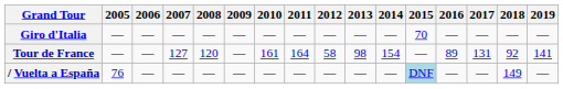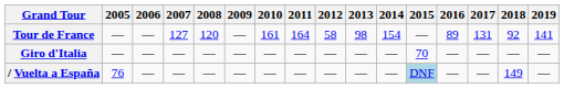 <table class="wikitable plainrowheaders">
 <tr>
 <th scope="col"><a href='#'>Grand Tour</a></th>
 <th scope="col">2005</th>
 <th scope="col">2006</th>
 <th scope="col">2007</th>
 <th scope="col">2008</th>
 <th scope="col">2009</th>
 <th scope="col">2010</th>
 <th scope="col">2011</th>
 <th scope="col">2012</th>
 <th scope="col">2013</th>
 <th scope="col">2014</th>
 <th scope="col">2015</th>
 <th scope="col">2016</th>
 <th scope="col">2017</th>
 <th scope="col">2018</th>
 <th scope="col">2019</th>
 </tr>
 <tr style="text-align:center;">
+<th scope="row"> <a href='#'>Tour de France</a></th>
+<td>—</td>
+<td>—</td>
+<td><a href='#'>127</a></td>
+<td><a href='#'>120</a></td>
+<td>—</td>
+<td><a href='#'>161</a></td>
+<td><a href='#'>164</a></td>
+<td><a href='#'>58</a></td>
+<td><a href='#'>98</a></td>
+<td><a href='#'>154</a></td>
+<td>—</td>
+<td><a href='#'>89</a></td>
+<td><a href='#'>131</a></td>
+<td><a href='#'>92</a></td>
+<td><a href='#'>141</a></td>
+</tr>
+<tr style="text-align:center;">
 <th scope="row"> <a href='#'>Giro d'Italia</a></th>
 <td>—</td>
 <td>—</td>
 <td>—</td>
 <td>—</td>
 <td>—</td>
 <td>—</td>
 <td>—</td>
 <td>—</td>
 <td>—</td>
 <td>—</td>
 <td><a href='#'>70</a></td>
 <td>—</td>
 <td>—</td>
 <td>—</td>
 <td>—</td>
-</tr>
-<tr style="text-align:center;">
-<th scope="row"> <a href='#'>Tour de France</a></th>
-<td>—</td>
-<td>—</td>
-<td><a href='#'>127</a></td>
-<td><a href='#'>120</a></td>
-<td>—</td>
-<td><a href='#'>161</a></td>
-<td><a href='#'>164</a></td>
-<td><a href='#'>58</a></td>
-<td><a href='#'>98</a></td>
-<td><a href='#'>154</a></td>
-<td>—</td>
-<td><a href='#'>89</a></td>
-<td><a href='#'>131</a></td>
-<td><a href='#'>92</a></td>
-<td><a href='#'>141</a></td>
 </tr>
 <tr style="text-align:center;">
 <th scope="row">/ <a href='#'>Vuelta a España</a></th>
 <td><a href='#'>76</a></td>
 <td>—</td>
 <td>—</td>
 <td>—</td>
 <td>—</td>
 <td>—</td>
 <td>—</td>
 <td>—</td>
 <td>—</td>
 <td>—</td>
 <td style="background: lightblue;"><a href='#'>DNF</a></td>
 <td>—</td>
 <td>—</td>
 <td><a href='#'>149</a></td>
 <td>—</td>
 </tr>
 </table>
